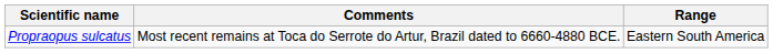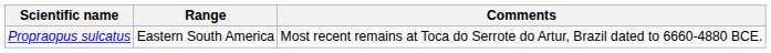 <table class="wikitable">
 <tr>
 <th>Scientific name</th>
+<th>Range</th>
 <th class="unsortable">Comments</th>
-<th>Range</th>
 </tr>
 <tr>
 <td><em><a href='#'>Propraopus sulcatus</a></em></td>
+<td>Eastern South America</td>
 <td>Most recent remains at Toca do Serrote do Artur, Brazil dated to 6660-4880 BCE.</td>
-<td>Eastern South America</td>
 </tr>
 </table>
